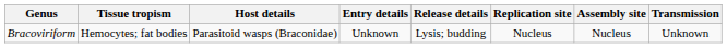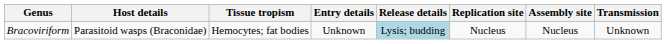 <table class="wikitable sortable" style="text-align:center">
 <tr>
 <th>Genus</th>
+<th>Host details</th>
 <th>Tissue tropism</th>
-<th>Host details</th>
 <th>Entry details</th>
 <th>Release details</th>
 <th>Replication site</th>
 <th>Assembly site</th>
 <th>Transmission</th>
 </tr>
 <tr>
 <td><em>Bracoviriform</em></td>
+<td>Parasitoid wasps (Braconidae)</td>
 <td>Hemocytes; fat bodies</td>
-<td>Parasitoid wasps (Braconidae)</td>
 <td>Unknown</td>
-<td>Lysis; budding</td>
+<td style="background: lightblue;">Lysis; budding</td>
 <td>Nucleus</td>
 <td>Nucleus</td>
 <td>Unknown</td>
 </tr>
 </table>
